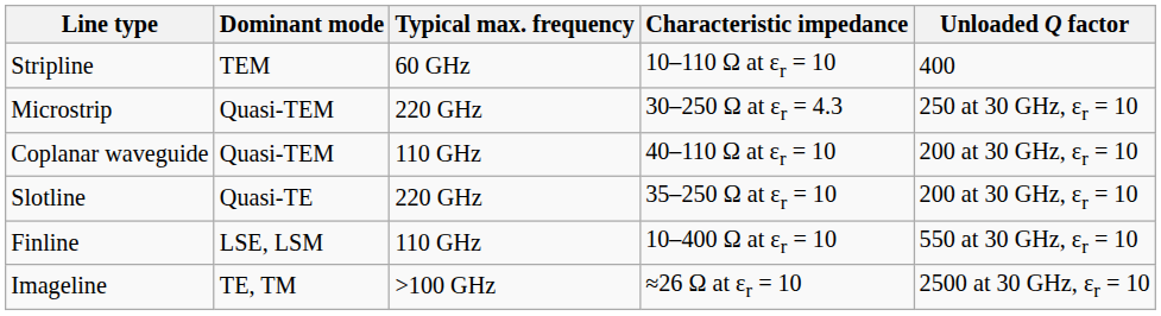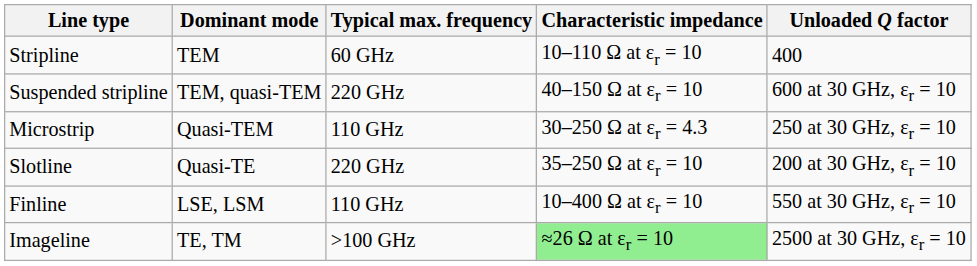 <table class="wikitable">
 <tr>
 <th>Line type</th>
 <th>Dominant mode</th>
 <th>Typical max. frequency</th>
 <th>Characteristic impedance</th>
 <th>Unloaded <em>Q</em> factor</th>
 </tr>
 <tr>
 <td>Stripline</td>
 <td>TEM</td>
 <td>60 GHz</td>
 <td>10–110 Ω at ε<sub>r</sub> = 10</td>
 <td>400</td>
 </tr>
 <tr>
+<td>Suspended stripline</td>
+<td>TEM, quasi-TEM</td>
+<td>220 GHz</td>
+<td>40–150 Ω at ε<sub>r</sub> = 10</td>
+<td>600 at 30 GHz, ε<sub>r</sub> = 10</td>
+</tr>
+<tr>
 <td>Microstrip</td>
 <td>Quasi-TEM</td>
-<td>220 GHz</td>
+<td>110 GHz</td>
 <td>30–250 Ω at ε<sub>r</sub> = 4.3</td>
 <td>250 at 30 GHz, ε<sub>r</sub> = 10</td>
-</tr>
-<tr>
-<td>Coplanar waveguide</td>
-<td>Quasi-TEM</td>
-<td>110 GHz</td>
-<td>40–110 Ω at ε<sub>r</sub> = 10</td>
-<td>200 at 30 GHz, ε<sub>r</sub> = 10</td>
 </tr>
 <tr>
 <td>Slotline</td>
 <td>Quasi-TE</td>
 <td>220 GHz</td>
 <td>35–250 Ω at ε<sub>r</sub> = 10</td>
 <td>200 at 30 GHz, ε<sub>r</sub> = 10</td>
 </tr>
 <tr>
 <td>Finline</td>
 <td>LSE, LSM</td>
 <td>110 GHz</td>
 <td>10–400 Ω at ε<sub>r</sub> = 10</td>
 <td>550 at 30 GHz, ε<sub>r</sub> = 10</td>
 </tr>
 <tr>
 <td>Imageline</td>
 <td>TE, TM</td>
 <td>>100 GHz</td>
-<td>≈26 Ω at ε<sub>r</sub> = 10</td>
+<td style="background: lightgreen;">≈26 Ω at ε<sub>r</sub> = 10</td>
 <td>2500 at 30 GHz, ε<sub>r</sub> = 10</td>
 </tr>
 </table>
